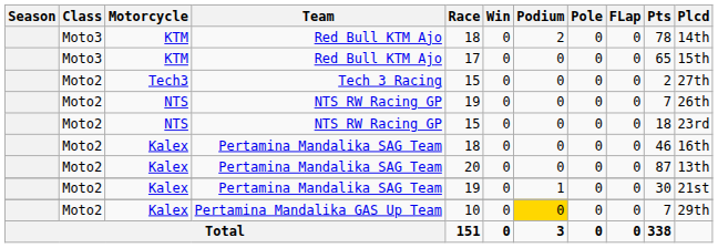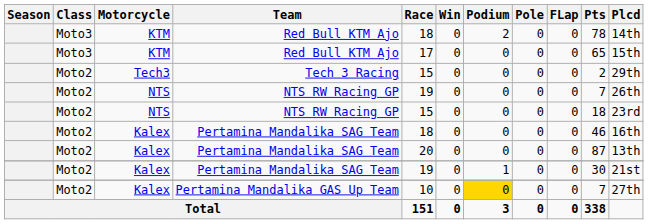 <table class="wikitable" style="text-align:right;">
 <tr>
 <th>Season</th>
 <th>Class</th>
 <th>Motorcycle</th>
 <th>Team</th>
 <th>Race</th>
 <th>Win</th>
 <th>Podium</th>
 <th>Pole</th>
 <th>FLap</th>
 <th>Pts</th>
 <th>Plcd</th>
 </tr>
 <tr>
 <th></th>
 <td>Moto3</td>
 <td><a href='#'>KTM</a></td>
 <td><a href='#'>Red Bull KTM Ajo</a></td>
 <td>18</td>
 <td>0</td>
 <td>2</td>
 <td>0</td>
 <td>0</td>
 <td>78</td>
 <td>14th</td>
 </tr>
 <tr>
 <th></th>
 <td>Moto3</td>
 <td><a href='#'>KTM</a></td>
 <td><a href='#'>Red Bull KTM Ajo</a></td>
 <td>17</td>
 <td>0</td>
 <td>0</td>
 <td>0</td>
 <td>0</td>
 <td>65</td>
 <td>15th</td>
 </tr>
 <tr>
 <th></th>
 <td>Moto2</td>
 <td><a href='#'>Tech3</a></td>
 <td><a href='#'>Tech 3 Racing</a></td>
 <td>15</td>
 <td>0</td>
 <td>0</td>
 <td>0</td>
 <td>0</td>
 <td>2</td>
-<td>27th</td>
+<td>29th</td>
 </tr>
 <tr>
 <th></th>
 <td>Moto2</td>
 <td><a href='#'>NTS</a></td>
 <td><a href='#'>NTS RW Racing GP</a></td>
 <td>19</td>
 <td>0</td>
 <td>0</td>
 <td>0</td>
 <td>0</td>
 <td>7</td>
 <td>26th</td>
 </tr>
 <tr>
 <th></th>
 <td>Moto2</td>
 <td><a href='#'>NTS</a></td>
 <td><a href='#'>NTS RW Racing GP</a></td>
 <td>15</td>
 <td>0</td>
 <td>0</td>
 <td>0</td>
 <td>0</td>
 <td>18</td>
 <td>23rd</td>
 </tr>
 <tr>
 <th></th>
 <td>Moto2</td>
 <td><a href='#'>Kalex</a></td>
 <td><a href='#'>Pertamina Mandalika SAG Team</a></td>
 <td>18</td>
 <td>0</td>
 <td>0</td>
 <td>0</td>
 <td>0</td>
 <td>46</td>
 <td>16th</td>
 </tr>
 <tr>
 <th></th>
 <td>Moto2</td>
 <td><a href='#'>Kalex</a></td>
 <td><a href='#'>Pertamina Mandalika SAG Team</a></td>
 <td>20</td>
 <td>0</td>
 <td>0</td>
 <td>0</td>
 <td>0</td>
 <td>87</td>
 <td>13th</td>
 </tr>
 <tr>
 </tr>
 <tr>
 <th></th>
 <td>Moto2</td>
 <td><a href='#'>Kalex</a></td>
 <td><a href='#'>Pertamina Mandalika SAG Team</a></td>
 <td>19</td>
 <td>0</td>
 <td>1</td>
 <td>0</td>
 <td>0</td>
 <td>30</td>
 <td>21st</td>
 </tr>
 <tr>
 </tr>
 <tr>
 <th></th>
 <td>Moto2</td>
 <td><a href='#'>Kalex</a></td>
 <td><a href='#'>Pertamina Mandalika GAS Up Team</a></td>
 <td>10</td>
 <td>0</td>
 <td style="background: gold;">0</td>
 <td>0</td>
 <td>0</td>
 <td>7</td>
-<td>29th</td>
+<td>27th</td>
 </tr>
 <tr>
 <th colspan="4">Total</th>
 <td><strong>151</strong></td>
 <td><strong>0</strong></td>
 <td><strong>3</strong></td>
 <td><strong>0</strong></td>
 <td><strong>0</strong></td>
 <td><strong>338</strong></td>
 <td></td>
 </tr>
 </table>
